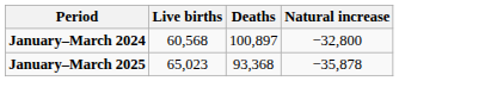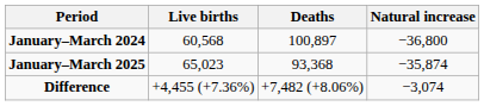 <table class="wikitable"  style="text-align:center;">
 <tr>
 <th>Period</th>
 <th>Live births</th>
 <th>Deaths</th>
 <th>Natural increase</th>
 </tr>
 <tr>
 <td><strong>January–March 2024</strong></td>
 <td>60,568</td>
 <td>100,897</td>
-<td>−32,800</td>
+<td>−36,800</td>
 </tr>
 <tr>
 <td><strong>January–March 2025</strong></td>
 <td>65,023</td>
 <td>93,368</td>
-<td>−35,878</td>
+<td>−35,874</td>
+</tr>
+<tr>
+<td><strong>Difference</strong></td>
+<td> +4,455 (+7.36%)</td>
+<td> +7,482 (+8.06%)</td>
+<td> −3,074</td>
 </tr>
 </table>
